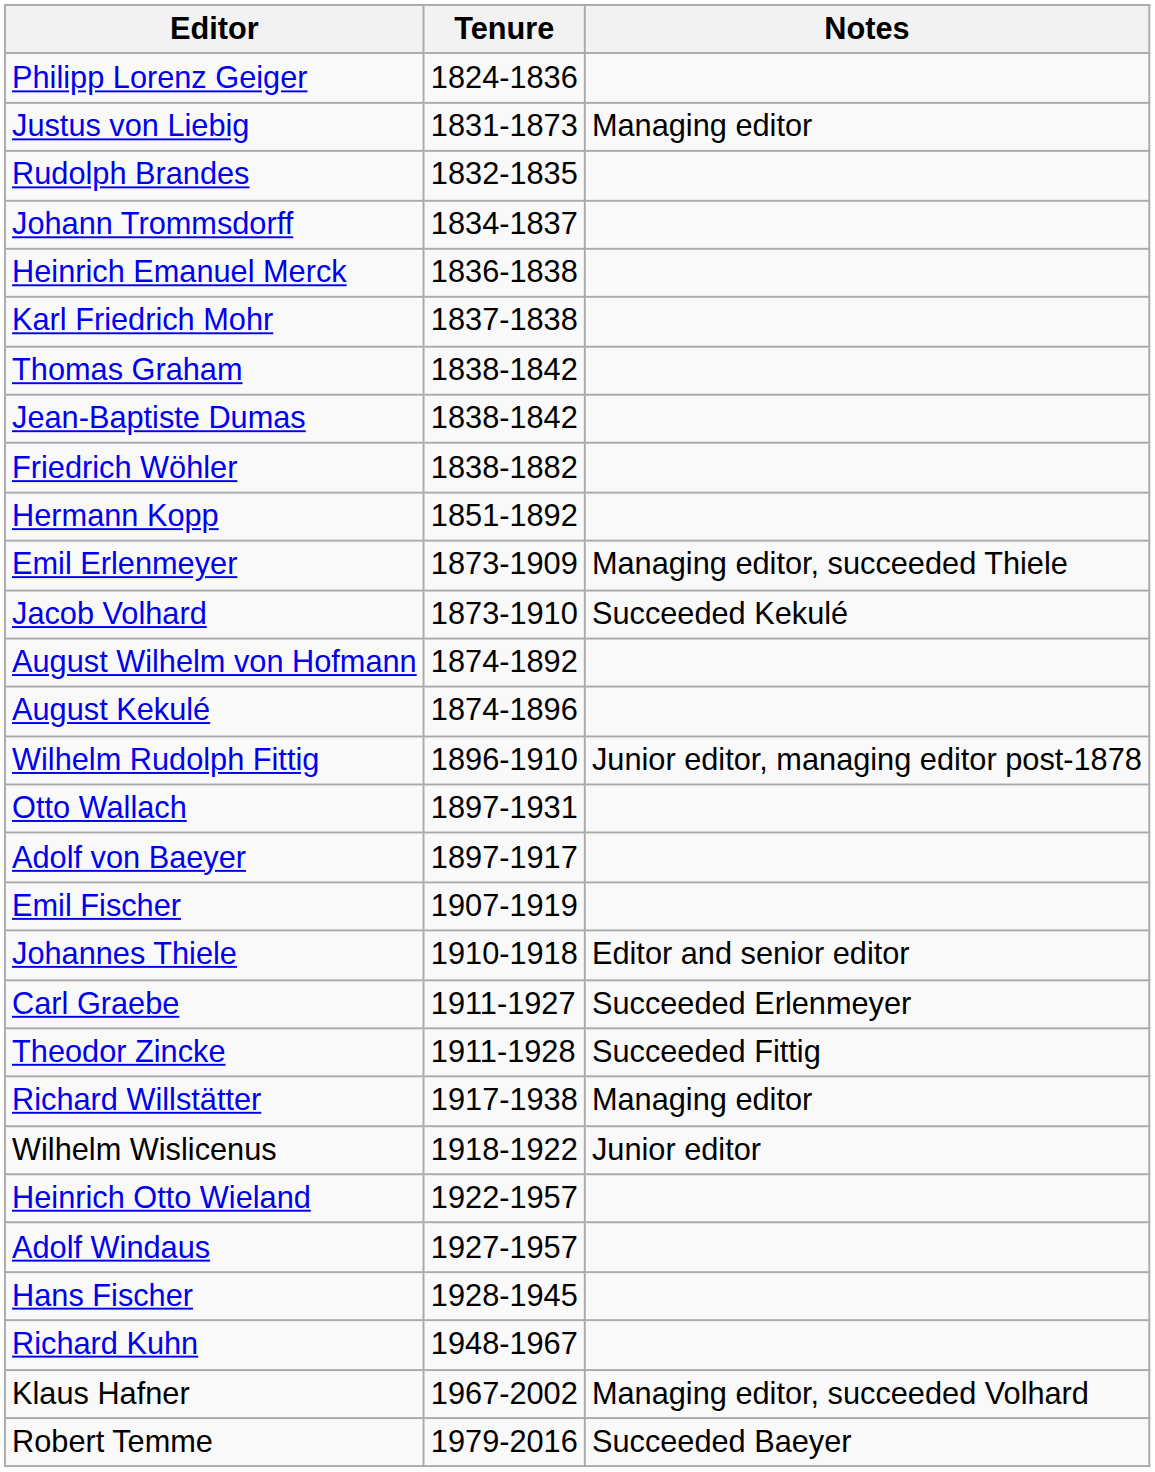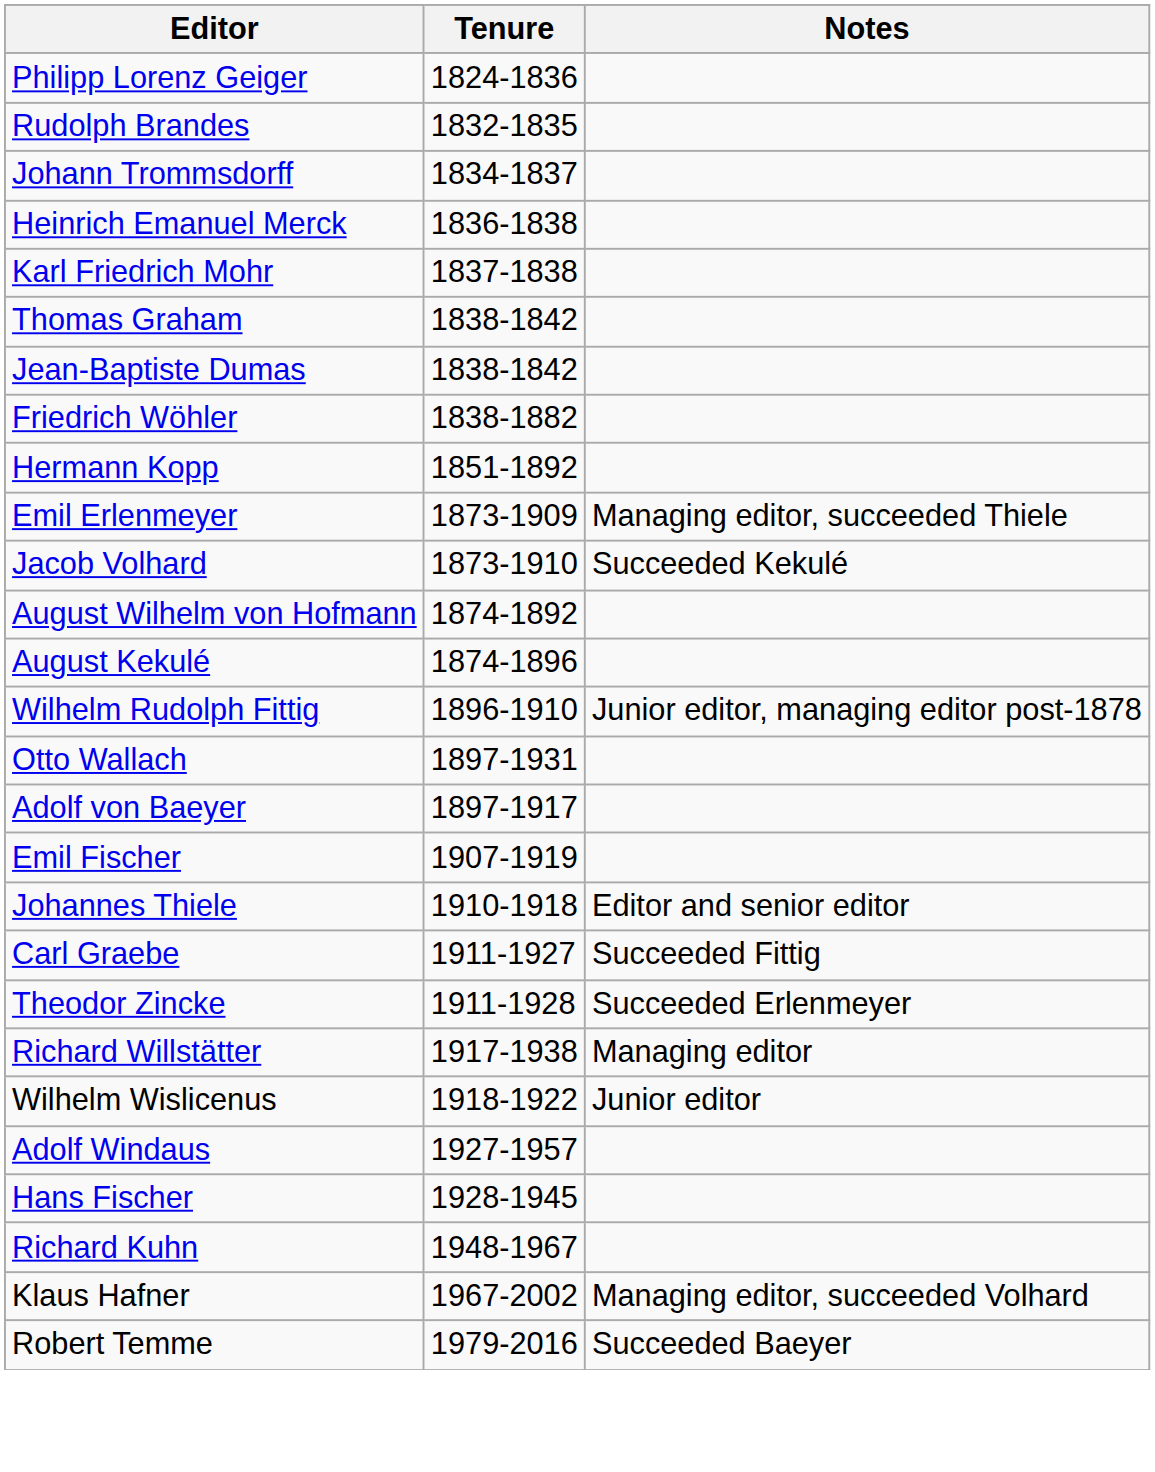 <table class="wikitable sortable">
 <tr>
 <th>Editor</th>
 <th>Tenure</th>
 <th>Notes</th>
 </tr>
 <tr>
 <td><a href='#'>Philipp Lorenz Geiger</a></td>
 <td>1824-1836</td>
 <td></td>
-</tr>
-<tr>
-<td><a href='#'>Justus von Liebig</a></td>
-<td>1831-1873</td>
-<td>Managing editor</td>
 </tr>
 <tr>
 <td><a href='#'>Rudolph Brandes</a></td>
 <td>1832-1835</td>
 <td></td>
 </tr>
 <tr>
 <td><a href='#'>Johann Trommsdorff</a></td>
 <td>1834-1837</td>
 <td></td>
 </tr>
 <tr>
 <td><a href='#'>Heinrich Emanuel Merck</a></td>
 <td>1836-1838</td>
 <td></td>
 </tr>
 <tr>
 <td><a href='#'>Karl Friedrich Mohr</a></td>
 <td>1837-1838</td>
 <td></td>
 </tr>
 <tr>
 <td><a href='#'>Thomas Graham</a></td>
 <td>1838-1842</td>
 <td></td>
 </tr>
 <tr>
 <td><a href='#'>Jean-Baptiste Dumas</a></td>
 <td>1838-1842</td>
 <td></td>
 </tr>
 <tr>
 <td><a href='#'>Friedrich Wöhler</a></td>
 <td>1838-1882</td>
 <td></td>
 </tr>
 <tr>
 <td><a href='#'>Hermann Kopp</a></td>
 <td>1851-1892</td>
 <td></td>
 </tr>
 <tr>
 <td><a href='#'>Emil Erlenmeyer</a></td>
 <td>1873-1909</td>
 <td>Managing editor, succeeded Thiele</td>
 </tr>
 <tr>
 <td><a href='#'>Jacob Volhard</a></td>
 <td>1873-1910</td>
 <td>Succeeded Kekulé</td>
 </tr>
 <tr>
 <td><a href='#'>August Wilhelm von Hofmann</a></td>
 <td>1874-1892</td>
 <td></td>
 </tr>
 <tr>
 <td><a href='#'>August Kekulé</a></td>
 <td>1874-1896</td>
 <td></td>
 </tr>
 <tr>
 <td><a href='#'>Wilhelm Rudolph Fittig</a></td>
 <td>1896-1910</td>
 <td>Junior editor, managing editor post-1878</td>
 </tr>
 <tr>
 <td><a href='#'>Otto Wallach</a></td>
 <td>1897-1931</td>
 <td></td>
 </tr>
 <tr>
 <td><a href='#'>Adolf von Baeyer</a></td>
 <td>1897-1917</td>
 <td></td>
 </tr>
 <tr>
 <td><a href='#'>Emil Fischer</a></td>
 <td>1907-1919</td>
 <td></td>
 </tr>
 <tr>
 <td><a href='#'>Johannes Thiele</a></td>
 <td>1910-1918</td>
 <td>Editor and senior editor</td>
 </tr>
 <tr>
 <td><a href='#'>Carl Graebe</a></td>
 <td>1911-1927</td>
-<td>Succeeded Erlenmeyer</td>
+<td>Succeeded Fittig</td>
 </tr>
 <tr>
 <td><a href='#'>Theodor Zincke</a></td>
 <td>1911-1928</td>
-<td>Succeeded Fittig</td>
+<td>Succeeded Erlenmeyer</td>
 </tr>
 <tr>
 <td><a href='#'>Richard Willstätter</a></td>
 <td>1917-1938</td>
 <td>Managing editor</td>
 </tr>
 <tr>
 <td>Wilhelm Wislicenus</td>
 <td>1918-1922</td>
 <td>Junior editor</td>
-</tr>
-<tr>
-<td><a href='#'>Heinrich Otto Wieland</a></td>
-<td>1922-1957</td>
-<td></td>
 </tr>
 <tr>
 <td><a href='#'>Adolf Windaus</a></td>
 <td>1927-1957</td>
 <td></td>
 </tr>
 <tr>
 <td><a href='#'>Hans Fischer</a></td>
 <td>1928-1945</td>
 <td></td>
 </tr>
 <tr>
 <td><a href='#'>Richard Kuhn</a></td>
 <td>1948-1967</td>
 <td></td>
 </tr>
 <tr>
 <td>Klaus Hafner</td>
 <td>1967-2002</td>
 <td>Managing editor, succeeded Volhard</td>
 </tr>
 <tr>
 <td>Robert Temme</td>
 <td>1979-2016</td>
 <td>Succeeded Baeyer</td>
 </tr>
 </table>
